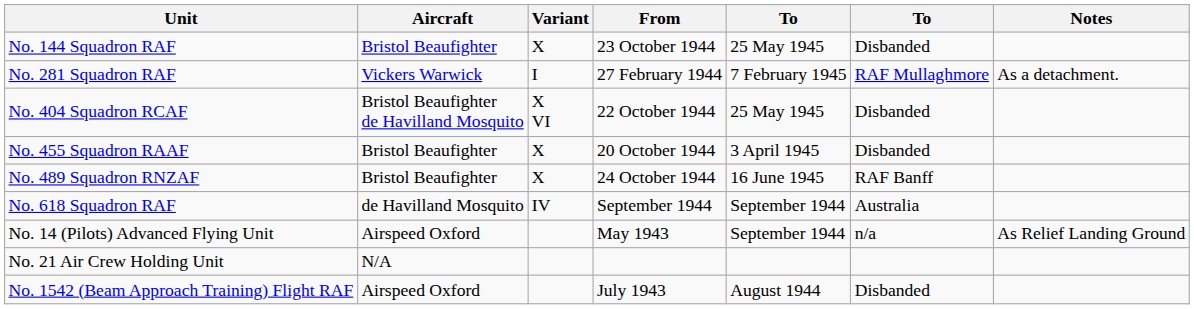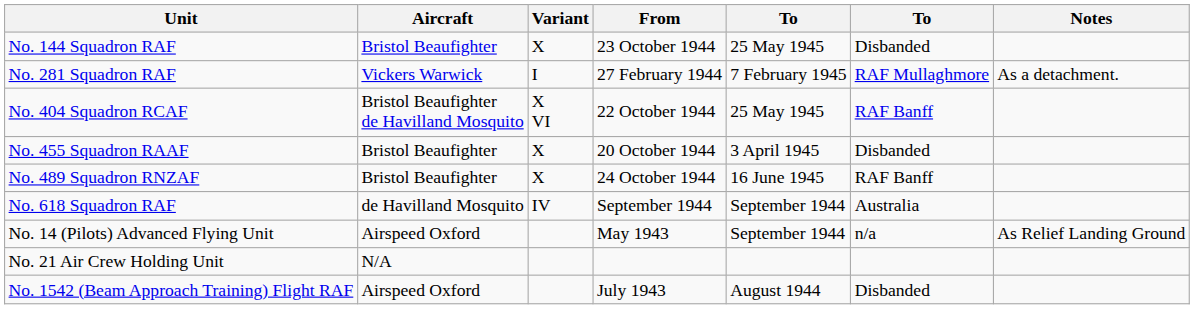 <table class="wikitable sortable">
 <tr>
 <th>Unit</th>
 <th>Aircraft</th>
 <th>Variant</th>
 <th>From</th>
 <th>To</th>
 <th>To</th>
 <th>Notes</th>
 </tr>
 <tr>
 <td><a href='#'>No. 144 Squadron RAF</a></td>
 <td><a href='#'>Bristol Beaufighter</a></td>
 <td>X</td>
 <td>23 October 1944</td>
 <td>25 May 1945</td>
 <td>Disbanded</td>
 <td></td>
 </tr>
 <tr>
 <td><a href='#'>No. 281 Squadron RAF</a></td>
 <td><a href='#'>Vickers Warwick</a></td>
 <td>I</td>
 <td>27 February 1944</td>
 <td>7 February 1945</td>
 <td><a href='#'>RAF Mullaghmore</a></td>
 <td>As a detachment.</td>
 </tr>
 <tr>
 <td><a href='#'>No. 404 Squadron RCAF</a></td>
 <td>Bristol Beaufighter<br><a href='#'>de Havilland Mosquito</a></td>
 <td>X<br>VI</td>
 <td>22 October 1944</td>
 <td>25 May 1945</td>
-<td>Disbanded</td>
+<td><a href='#'>RAF Banff</a></td>
 <td></td>
 </tr>
 <tr>
 <td><a href='#'>No. 455 Squadron RAAF</a></td>
 <td>Bristol Beaufighter</td>
 <td>X</td>
 <td>20 October 1944</td>
 <td>3 April 1945</td>
 <td>Disbanded</td>
 <td></td>
 </tr>
 <tr>
 <td><a href='#'>No. 489 Squadron RNZAF</a></td>
 <td>Bristol Beaufighter</td>
 <td>X</td>
 <td>24 October 1944</td>
 <td>16 June 1945</td>
 <td>RAF Banff</td>
 <td></td>
 </tr>
 <tr>
 <td><a href='#'>No. 618 Squadron RAF</a></td>
 <td>de Havilland Mosquito</td>
 <td>IV</td>
 <td>September 1944</td>
 <td>September 1944</td>
 <td>Australia</td>
 <td></td>
 </tr>
 <tr>
 <td>No. 14 (Pilots) Advanced Flying Unit</td>
 <td>Airspeed Oxford</td>
 <td></td>
 <td>May 1943</td>
 <td>September 1944</td>
 <td>n/a</td>
 <td>As Relief Landing Ground</td>
 </tr>
 <tr>
 <td>No. 21 Air Crew Holding Unit</td>
 <td>N/A</td>
 <td></td>
 <td></td>
 <td></td>
 <td></td>
 <td></td>
 </tr>
 <tr>
 <td><a href='#'>No. 1542 (Beam Approach Training) Flight RAF</a></td>
 <td>Airspeed Oxford</td>
 <td></td>
 <td>July 1943</td>
 <td>August 1944</td>
 <td>Disbanded</td>
 <td></td>
 </tr>
 </table>
